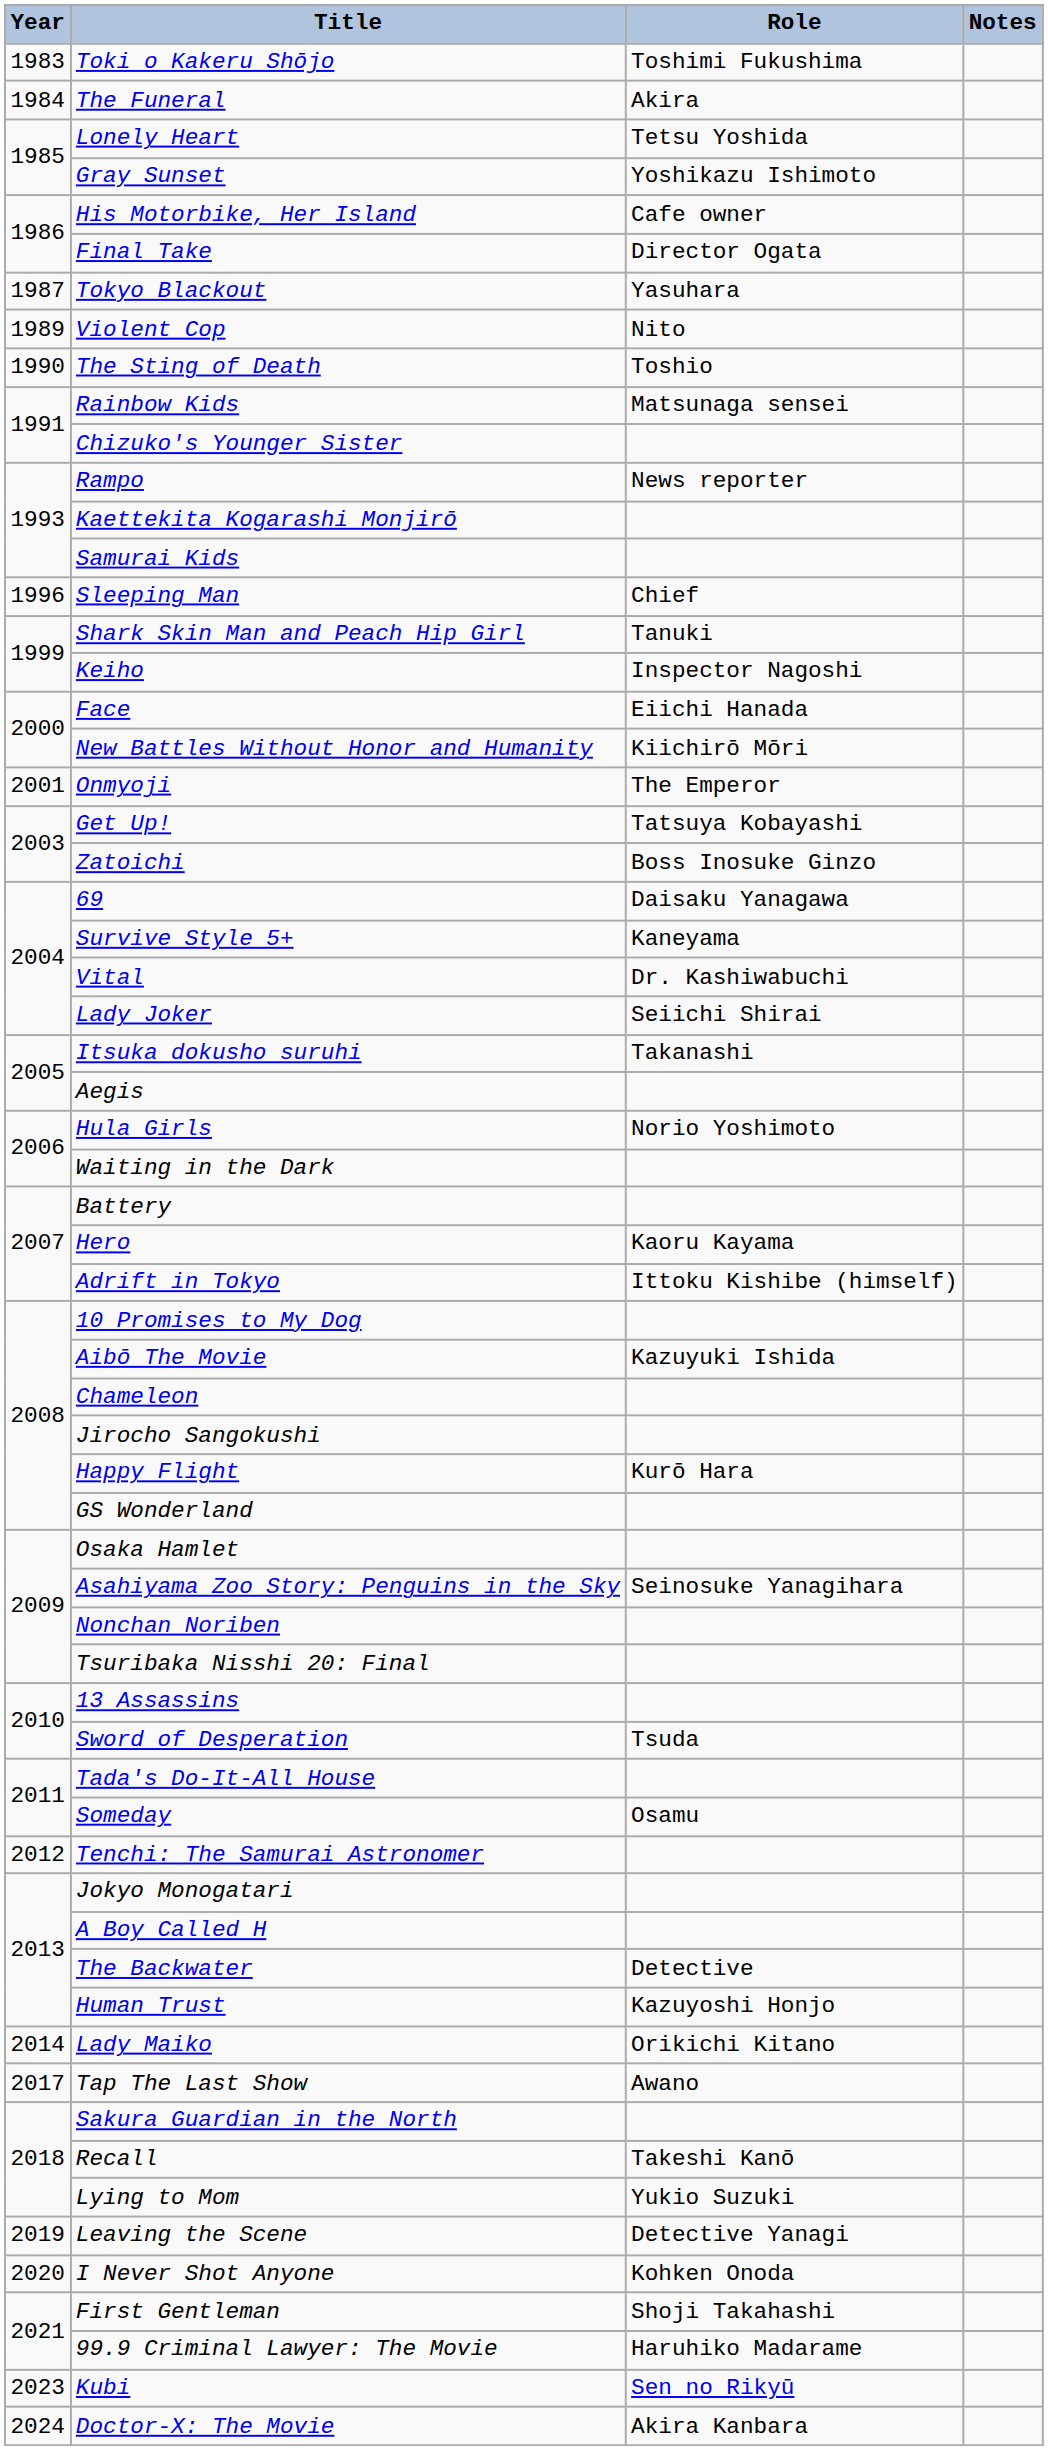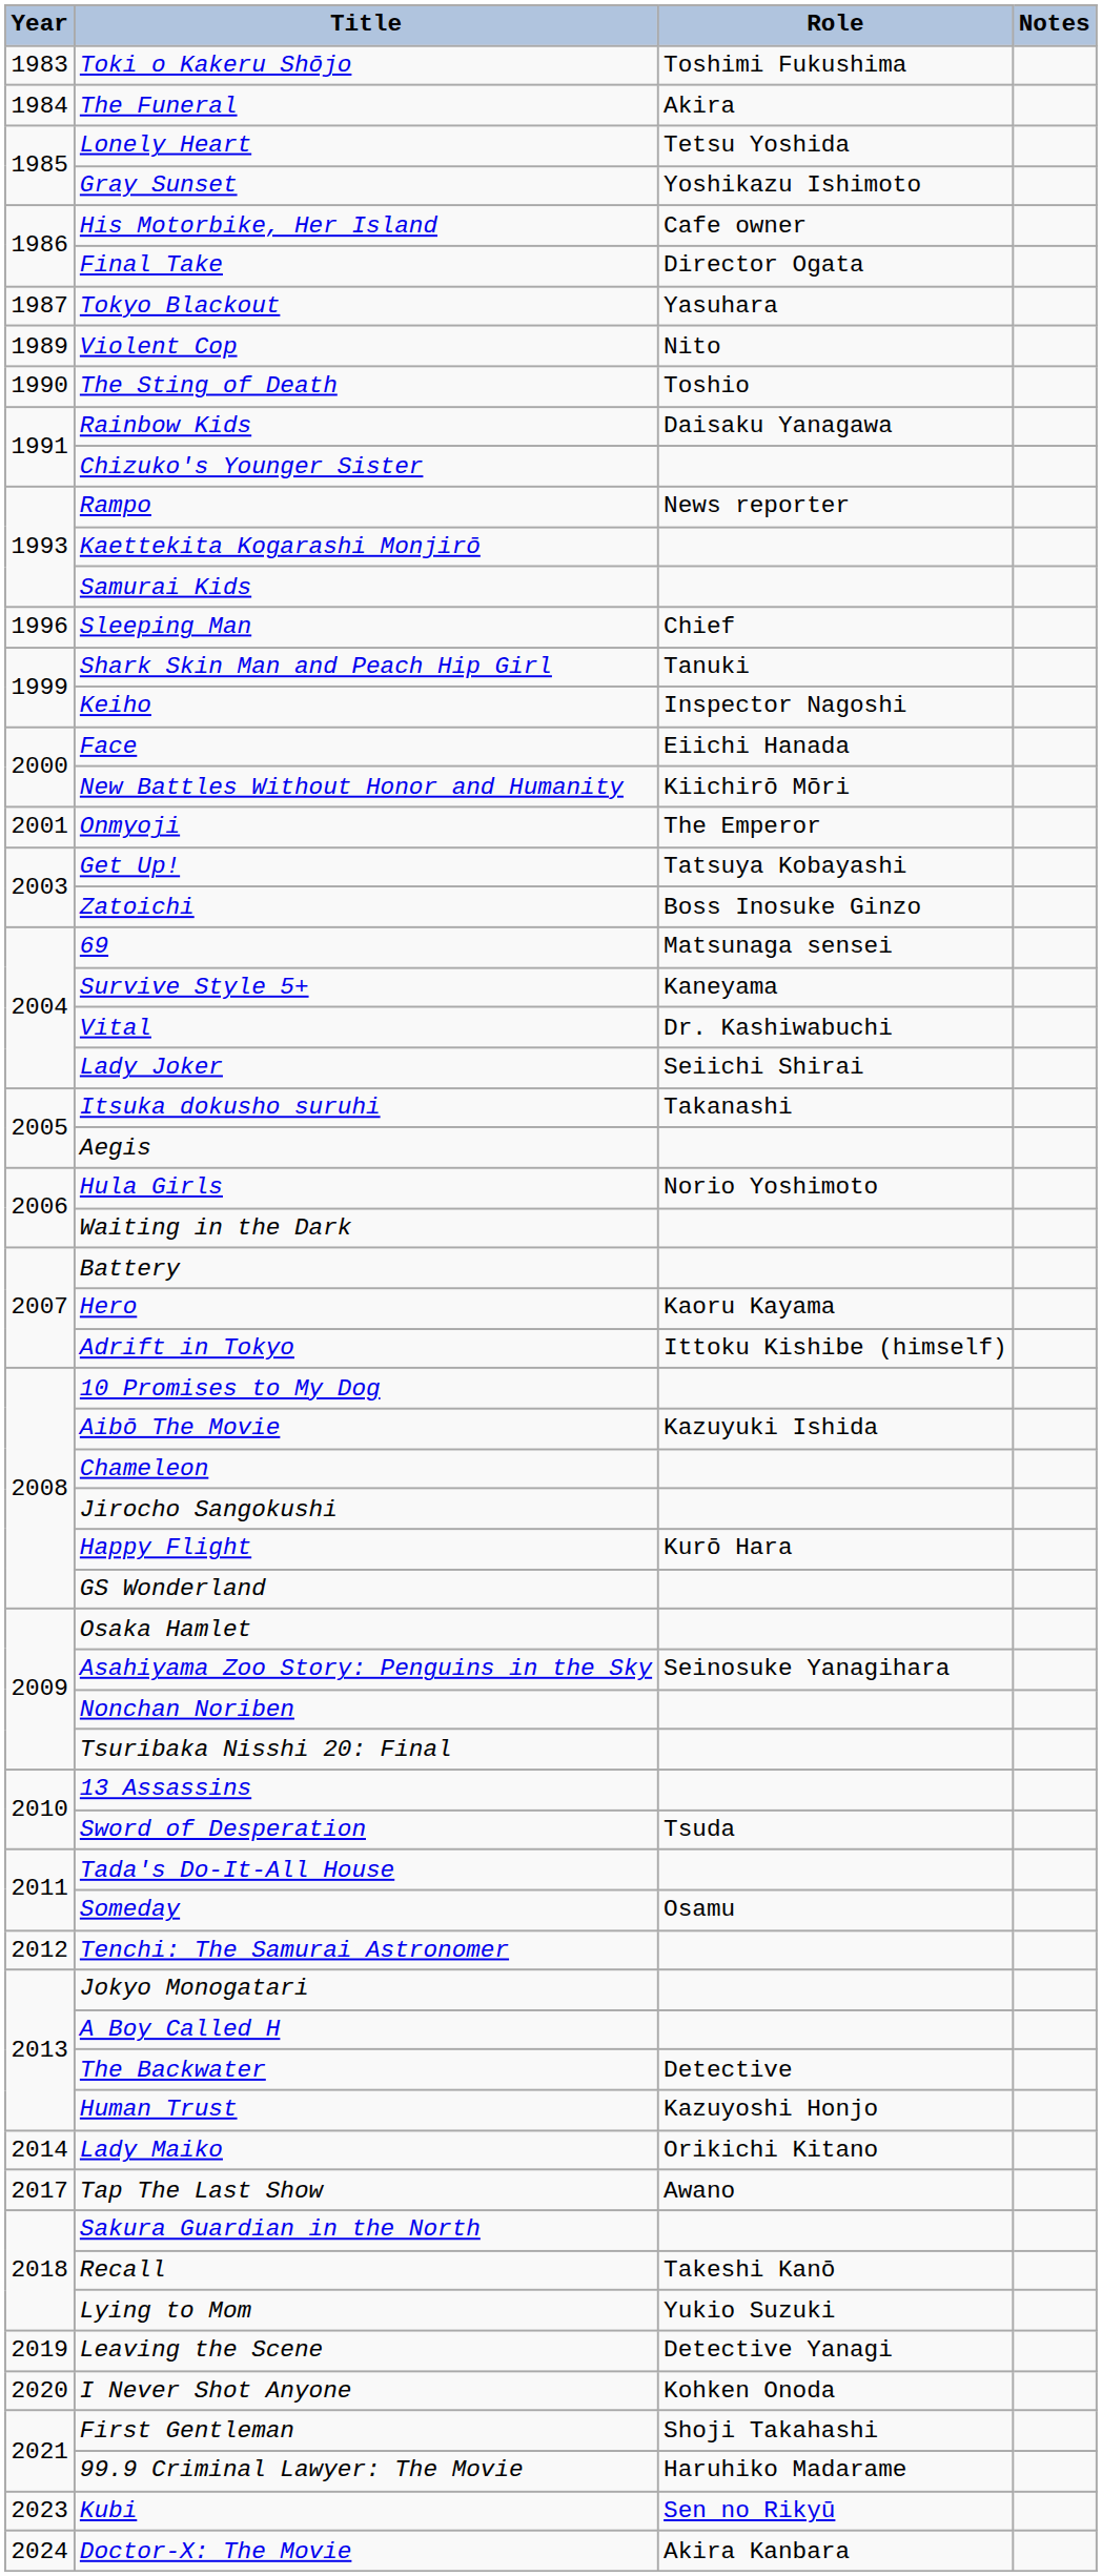 <table class="wikitable" style="font-size:90%;">
 <tr>
 <th style="background:#B0C4DE;">Year</th>
 <th style="background:#B0C4DE;">Title</th>
 <th style="background:#B0C4DE;">Role</th>
 <th style="background:#B0C4DE;">Notes</th>
 </tr>
 <tr>
 <td>1983</td>
 <td><em><a href='#'>Toki o Kakeru Shōjo</a></em></td>
 <td>Toshimi Fukushima</td>
 <td></td>
 </tr>
 <tr>
 <td>1984</td>
 <td><em><a href='#'>The Funeral</a></em></td>
 <td>Akira</td>
 <td></td>
 </tr>
 <tr>
 <td rowspan="2">1985</td>
 <td><em><a href='#'>Lonely Heart</a></em></td>
 <td>Tetsu Yoshida</td>
 <td></td>
 </tr>
 <tr>
 <td><em><a href='#'>Gray Sunset</a></em></td>
 <td>Yoshikazu Ishimoto</td>
 <td></td>
 </tr>
 <tr>
 <td rowspan="2">1986</td>
 <td><em><a href='#'>His Motorbike, Her Island</a></em></td>
 <td>Cafe owner</td>
 <td></td>
 </tr>
 <tr>
 <td><em><a href='#'>Final Take</a></em></td>
 <td>Director Ogata</td>
 <td></td>
 </tr>
 <tr>
 <td>1987</td>
 <td><em><a href='#'>Tokyo Blackout</a></em></td>
 <td>Yasuhara</td>
 <td></td>
 </tr>
 <tr>
 <td>1989</td>
 <td><em><a href='#'>Violent Cop</a></em></td>
 <td>Nito</td>
 <td></td>
 </tr>
 <tr>
 <td>1990</td>
 <td><em><a href='#'>The Sting of Death</a></em></td>
 <td>Toshio</td>
 <td></td>
 </tr>
 <tr>
 <td rowspan="2">1991</td>
 <td><em><a href='#'>Rainbow Kids</a></em></td>
-<td>Matsunaga sensei</td>
+<td>Daisaku Yanagawa</td>
 <td></td>
 </tr>
 <tr>
 <td><em><a href='#'>Chizuko's Younger Sister</a></em></td>
 <td></td>
 <td></td>
 </tr>
 <tr>
 <td rowspan="3">1993</td>
 <td><em><a href='#'>Rampo</a></em></td>
 <td>News reporter</td>
 <td></td>
 </tr>
 <tr>
 <td><em><a href='#'>Kaettekita Kogarashi Monjirō</a></em></td>
 <td></td>
 <td></td>
 </tr>
 <tr>
 <td><em><a href='#'>Samurai Kids</a></em></td>
 <td></td>
 <td></td>
 </tr>
 <tr>
 <td>1996</td>
 <td><em><a href='#'>Sleeping Man</a></em></td>
 <td>Chief</td>
 <td></td>
 </tr>
 <tr>
 <td rowspan="2">1999</td>
 <td><em><a href='#'>Shark Skin Man and Peach Hip Girl</a></em></td>
 <td>Tanuki</td>
 <td></td>
 </tr>
 <tr>
 <td><em><a href='#'>Keiho</a></em></td>
 <td>Inspector Nagoshi</td>
 <td></td>
 </tr>
 <tr>
 <td rowspan="2">2000</td>
 <td><em><a href='#'>Face</a></em></td>
 <td>Eiichi Hanada</td>
 <td></td>
 </tr>
 <tr>
 <td><em><a href='#'>New Battles Without Honor and Humanity</a></em></td>
 <td>Kiichirō Mōri</td>
 <td></td>
 </tr>
 <tr>
 <td>2001</td>
 <td><em><a href='#'>Onmyoji</a></em></td>
 <td>The Emperor</td>
 <td></td>
 </tr>
 <tr>
 <td rowspan="2">2003</td>
 <td><em><a href='#'>Get Up!</a></em></td>
 <td>Tatsuya Kobayashi</td>
 <td></td>
 </tr>
 <tr>
 <td><em><a href='#'>Zatoichi</a></em></td>
 <td>Boss Inosuke Ginzo</td>
 <td></td>
 </tr>
 <tr>
 <td rowspan="4">2004</td>
 <td><em><a href='#'>69</a></em></td>
-<td>Daisaku Yanagawa</td>
+<td>Matsunaga sensei</td>
 <td></td>
 </tr>
 <tr>
 <td><em><a href='#'>Survive Style 5+</a></em></td>
 <td>Kaneyama</td>
 <td></td>
 </tr>
 <tr>
 <td><em><a href='#'>Vital</a></em></td>
 <td>Dr. Kashiwabuchi</td>
 <td></td>
 </tr>
 <tr>
 <td><em><a href='#'>Lady Joker</a></em></td>
 <td>Seiichi Shirai</td>
 <td></td>
 </tr>
 <tr>
 <td rowspan="2">2005</td>
 <td><em><a href='#'>Itsuka dokusho suruhi</a></em></td>
 <td>Takanashi</td>
 <td></td>
 </tr>
 <tr>
 <td><em>Aegis</em></td>
 <td></td>
 <td></td>
 </tr>
 <tr>
 <td rowspan="2">2006</td>
 <td><em><a href='#'>Hula Girls</a></em></td>
 <td>Norio Yoshimoto</td>
 <td></td>
 </tr>
 <tr>
 <td><em>Waiting in the Dark</em></td>
 <td></td>
 <td></td>
 </tr>
 <tr>
 <td rowspan="3">2007</td>
 <td><em>Battery</em></td>
 <td></td>
 <td></td>
 </tr>
 <tr>
 <td><em><a href='#'>Hero</a></em></td>
 <td>Kaoru Kayama</td>
 <td></td>
 </tr>
 <tr>
 <td><em><a href='#'>Adrift in Tokyo</a></em></td>
 <td>Ittoku Kishibe (himself)</td>
 <td></td>
 </tr>
 <tr>
 <td rowspan="6">2008</td>
 <td><em><a href='#'>10 Promises to My Dog</a></em></td>
 <td></td>
 <td></td>
 </tr>
 <tr>
 <td><em><a href='#'>Aibō The Movie</a></em></td>
 <td>Kazuyuki Ishida</td>
 <td></td>
 </tr>
 <tr>
 <td><em><a href='#'>Chameleon</a></em></td>
 <td></td>
 <td></td>
 </tr>
 <tr>
 <td><em>Jirocho Sangokushi</em></td>
 <td></td>
 <td></td>
 </tr>
 <tr>
 <td><em><a href='#'>Happy Flight</a></em></td>
 <td>Kurō Hara</td>
 <td></td>
 </tr>
 <tr>
 <td><em>GS Wonderland</em></td>
 <td></td>
 <td></td>
 </tr>
 <tr>
 <td rowspan="4">2009</td>
 <td><em>Osaka Hamlet</em></td>
 <td></td>
 <td></td>
 </tr>
 <tr>
 <td><em><a href='#'>Asahiyama Zoo Story: Penguins in the Sky</a></em></td>
 <td>Seinosuke Yanagihara</td>
 <td></td>
 </tr>
 <tr>
 <td><em><a href='#'>Nonchan Noriben</a></em></td>
 <td></td>
 <td></td>
 </tr>
 <tr>
 <td><em>Tsuribaka Nisshi 20: Final</em></td>
 <td></td>
 <td></td>
 </tr>
 <tr>
 <td rowspan="2">2010</td>
 <td><em><a href='#'>13 Assassins</a></em></td>
 <td></td>
 <td></td>
 </tr>
 <tr>
 <td><em><a href='#'>Sword of Desperation</a></em></td>
 <td>Tsuda</td>
 <td></td>
 </tr>
 <tr>
 <td rowspan="2">2011</td>
 <td><em><a href='#'>Tada's Do-It-All House</a></em></td>
 <td></td>
 <td></td>
 </tr>
 <tr>
 <td><em><a href='#'>Someday</a></em></td>
 <td>Osamu</td>
 <td></td>
 </tr>
 <tr>
 <td>2012</td>
 <td><em><a href='#'>Tenchi: The Samurai Astronomer</a></em></td>
 <td></td>
 <td></td>
 </tr>
 <tr>
 <td rowspan="4">2013</td>
 <td><em>Jokyo Monogatari</em></td>
 <td></td>
 <td></td>
 </tr>
 <tr>
 <td><em><a href='#'>A Boy Called H</a></em></td>
 <td></td>
 <td></td>
 </tr>
 <tr>
 <td><em><a href='#'>The Backwater</a></em></td>
 <td>Detective</td>
 <td></td>
 </tr>
 <tr>
 <td><em><a href='#'>Human Trust</a></em></td>
 <td>Kazuyoshi Honjo</td>
 <td></td>
 </tr>
 <tr>
 <td>2014</td>
 <td><em><a href='#'>Lady Maiko</a></em></td>
 <td>Orikichi Kitano</td>
 <td></td>
 </tr>
 <tr>
 <td>2017</td>
 <td><em>Tap The Last Show</em></td>
 <td>Awano</td>
 <td></td>
 </tr>
 <tr>
 <td rowspan="3">2018</td>
 <td><em><a href='#'>Sakura Guardian in the North</a></em></td>
 <td></td>
 <td></td>
 </tr>
 <tr>
 <td><em>Recall</em></td>
 <td>Takeshi Kanō</td>
 <td></td>
 </tr>
 <tr>
 <td><em>Lying to Mom</em></td>
 <td>Yukio Suzuki</td>
 <td></td>
 </tr>
 <tr>
 <td rowspan="1">2019</td>
 <td><em>Leaving the Scene</em></td>
 <td>Detective Yanagi</td>
 <td></td>
 </tr>
 <tr>
 <td rowspan="1">2020</td>
 <td><em>I Never Shot Anyone</em></td>
 <td>Kohken Onoda</td>
 <td></td>
 </tr>
 <tr>
 <td rowspan="2">2021</td>
 <td><em>First Gentleman</em></td>
 <td>Shoji Takahashi</td>
 <td></td>
 </tr>
 <tr>
 <td><em>99.9 Criminal Lawyer: The Movie</em></td>
 <td>Haruhiko Madarame</td>
 <td></td>
 </tr>
 <tr>
 <td>2023</td>
 <td><em><a href='#'>Kubi</a></em></td>
 <td><a href='#'>Sen no Rikyū</a></td>
 <td></td>
 </tr>
 <tr>
 <td>2024</td>
 <td><em><a href='#'>Doctor-X: The Movie</a></em></td>
 <td>Akira Kanbara</td>
 <td></td>
 </tr>
 <tr>
 </tr>
 </table>
